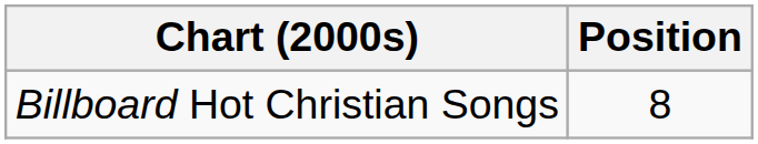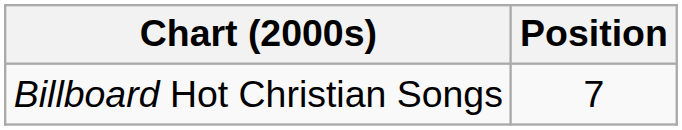 <table class="wikitable">
 <tr>
 <th>Chart (2000s)</th>
 <th>Position</th>
 </tr>
 <tr>
 <td><em>Billboard</em> Hot Christian Songs</td>
-<td align="center">8</td>
+<td align="center">7</td>
 </tr>
 </table>
